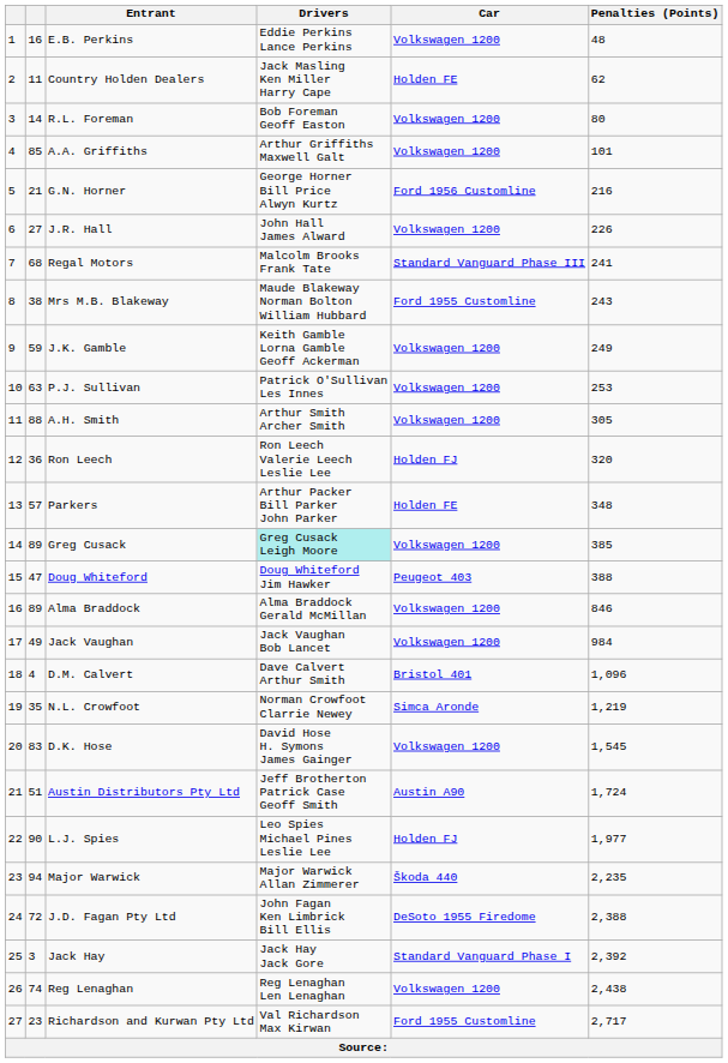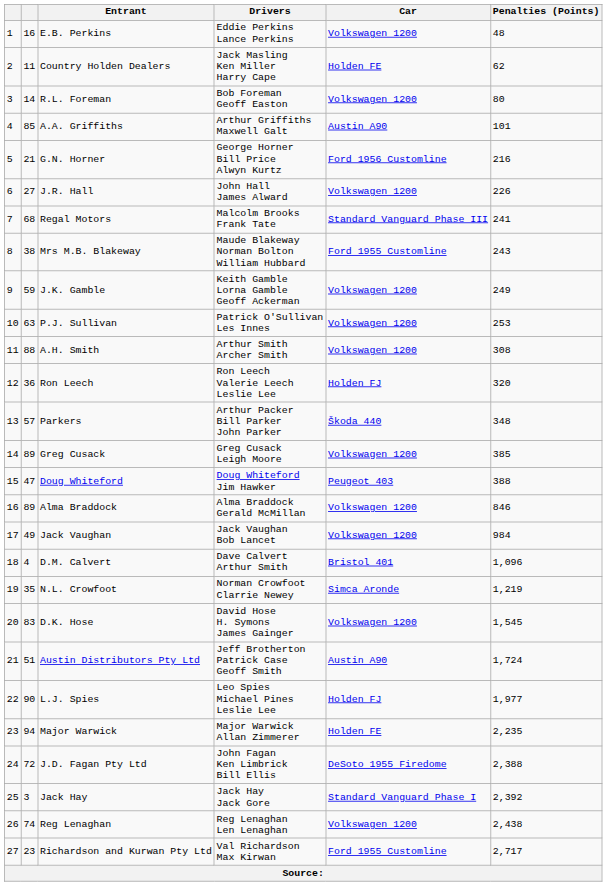 <table class="wikitable" style="text-align: left; font-size: 95%;">
 <tr>
 <th></th>
 <th></th>
 <th>Entrant</th>
 <th>Drivers</th>
 <th>Car</th>
 <th>Penalties (Points)</th>
 </tr>
 <tr>
 <td>1</td>
 <td>16</td>
 <td> E.B. Perkins</td>
 <td> Eddie Perkins <br>  Lance Perkins</td>
 <td><a href='#'>Volkswagen 1200</a></td>
 <td>48</td>
 </tr>
 <tr>
 <td>2</td>
 <td>11</td>
 <td> Country Holden Dealers</td>
 <td> Jack Masling <br>  Ken Miller <br>  Harry Cape</td>
 <td><a href='#'>Holden FE</a></td>
 <td>62</td>
 </tr>
 <tr>
 <td>3</td>
 <td>14</td>
 <td> R.L. Foreman</td>
 <td> Bob Foreman <br>  Geoff Easton</td>
 <td><a href='#'>Volkswagen 1200</a></td>
 <td>80</td>
 </tr>
 <tr>
 <td>4</td>
 <td>85</td>
 <td> A.A. Griffiths</td>
 <td> Arthur Griffiths <br>  Maxwell Galt</td>
-<td><a href='#'>Volkswagen 1200</a></td>
+<td><a href='#'>Austin A90</a></td>
 <td>101</td>
 </tr>
 <tr>
 <td>5</td>
 <td>21</td>
 <td> G.N. Horner</td>
 <td> George Horner <br>  Bill Price <br>  Alwyn Kurtz</td>
 <td><a href='#'>Ford 1956 Customline</a></td>
 <td>216</td>
 </tr>
 <tr>
 <td>6</td>
 <td>27</td>
 <td> J.R. Hall</td>
 <td> John Hall <br>  James Alward</td>
 <td><a href='#'>Volkswagen 1200</a></td>
 <td>226</td>
 </tr>
 <tr>
 <td>7</td>
 <td>68</td>
 <td> Regal Motors</td>
 <td> Malcolm Brooks <br>  Frank Tate</td>
 <td><a href='#'>Standard Vanguard Phase III</a></td>
 <td>241</td>
 </tr>
 <tr>
 <td>8</td>
 <td>38</td>
 <td> Mrs M.B. Blakeway</td>
 <td> Maude Blakeway <br>  Norman Bolton <br>  William Hubbard</td>
 <td><a href='#'>Ford 1955 Customline</a></td>
 <td>243</td>
 </tr>
 <tr>
 <td>9</td>
 <td>59</td>
 <td> J.K. Gamble</td>
 <td> Keith Gamble <br>  Lorna Gamble <br>  Geoff Ackerman</td>
 <td><a href='#'>Volkswagen 1200</a></td>
 <td>249</td>
 </tr>
 <tr>
 <td>10</td>
 <td>63</td>
 <td> P.J. Sullivan</td>
 <td> Patrick O'Sullivan <br>  Les Innes</td>
 <td><a href='#'>Volkswagen 1200</a></td>
 <td>253</td>
 </tr>
 <tr>
 <td>11</td>
 <td>88</td>
 <td> A.H. Smith</td>
 <td> Arthur Smith <br>  Archer Smith</td>
 <td><a href='#'>Volkswagen 1200</a></td>
-<td>305</td>
+<td>308</td>
 </tr>
 <tr>
 <td>12</td>
 <td>36</td>
 <td> Ron Leech</td>
 <td> Ron Leech <br>  Valerie Leech <br>  Leslie Lee</td>
 <td><a href='#'>Holden FJ</a></td>
 <td>320</td>
 </tr>
 <tr>
 <td>13</td>
 <td>57</td>
 <td> Parkers</td>
 <td> Arthur Packer <br>  Bill Parker <br>  John Parker</td>
-<td><a href='#'>Holden FE</a></td>
+<td><a href='#'>Škoda 440</a></td>
 <td>348</td>
 </tr>
 <tr>
 <td>14</td>
 <td>89</td>
 <td> Greg Cusack</td>
-<td style="background: paleturquoise;"> Greg Cusack <br>  Leigh Moore</td>
+<td> Greg Cusack <br>  Leigh Moore</td>
 <td><a href='#'>Volkswagen 1200</a></td>
 <td>385</td>
 </tr>
 <tr>
 <td>15</td>
 <td>47</td>
 <td> <a href='#'>Doug Whiteford</a></td>
 <td> <a href='#'>Doug Whiteford</a> <br>  Jim Hawker</td>
 <td><a href='#'>Peugeot 403</a></td>
 <td>388</td>
 </tr>
 <tr>
 <td>16</td>
 <td>89</td>
 <td> Alma Braddock</td>
 <td> Alma Braddock <br>  Gerald McMillan</td>
 <td><a href='#'>Volkswagen 1200</a></td>
 <td>846</td>
 </tr>
 <tr>
 <td>17</td>
 <td>49</td>
 <td> Jack Vaughan</td>
 <td> Jack Vaughan <br>  Bob Lancet</td>
 <td><a href='#'>Volkswagen 1200</a></td>
 <td>984</td>
 </tr>
 <tr>
 <td>18</td>
 <td>4</td>
 <td> D.M. Calvert</td>
 <td> Dave Calvert <br>  Arthur Smith</td>
 <td><a href='#'>Bristol 401</a></td>
 <td>1,096</td>
 </tr>
 <tr>
 <td>19</td>
 <td>35</td>
 <td> N.L. Crowfoot</td>
 <td> Norman Crowfoot <br>  Clarrie Newey</td>
 <td><a href='#'>Simca Aronde</a></td>
 <td>1,219</td>
 </tr>
 <tr>
 <td>20</td>
 <td>83</td>
 <td> D.K. Hose</td>
 <td> David Hose <br>  H. Symons <br>  James Gainger</td>
 <td><a href='#'>Volkswagen 1200</a></td>
 <td>1,545</td>
 </tr>
 <tr>
 <td>21</td>
 <td>51</td>
 <td> <a href='#'>Austin Distributors Pty Ltd</a></td>
 <td> Jeff Brotherton <br>  Patrick Case <br>  Geoff Smith</td>
 <td><a href='#'>Austin A90</a></td>
 <td>1,724</td>
 </tr>
 <tr>
 <td>22</td>
 <td>90</td>
 <td> L.J. Spies</td>
 <td> Leo Spies <br>  Michael Pines <br>  Leslie Lee</td>
 <td><a href='#'>Holden FJ</a></td>
 <td>1,977</td>
 </tr>
 <tr>
 <td>23</td>
 <td>94</td>
 <td> Major Warwick</td>
 <td> Major Warwick <br>  Allan Zimmerer</td>
-<td><a href='#'>Škoda 440</a></td>
+<td><a href='#'>Holden FE</a></td>
 <td>2,235</td>
 </tr>
 <tr>
 <td>24</td>
 <td>72</td>
 <td> J.D. Fagan Pty Ltd</td>
 <td> John Fagan <br>  Ken Limbrick <br>  Bill Ellis</td>
 <td><a href='#'>DeSoto 1955 Firedome</a></td>
 <td>2,388</td>
 </tr>
 <tr>
 <td>25</td>
 <td>3</td>
 <td> Jack Hay</td>
 <td> Jack Hay <br>  Jack Gore</td>
 <td><a href='#'>Standard Vanguard Phase I</a></td>
 <td>2,392</td>
 </tr>
 <tr>
 <td>26</td>
 <td>74</td>
 <td> Reg Lenaghan</td>
 <td> Reg Lenaghan <br>  Len Lenaghan</td>
 <td><a href='#'>Volkswagen 1200</a></td>
 <td>2,438</td>
 </tr>
 <tr>
 <td>27</td>
 <td>23</td>
 <td> Richardson and Kurwan Pty Ltd</td>
 <td> Val Richardson <br>  Max Kirwan</td>
 <td><a href='#'>Ford 1955 Customline</a></td>
 <td>2,717</td>
 </tr>
 <tr>
 <th colspan=6>Source:</th>
 </tr>
 </table>
